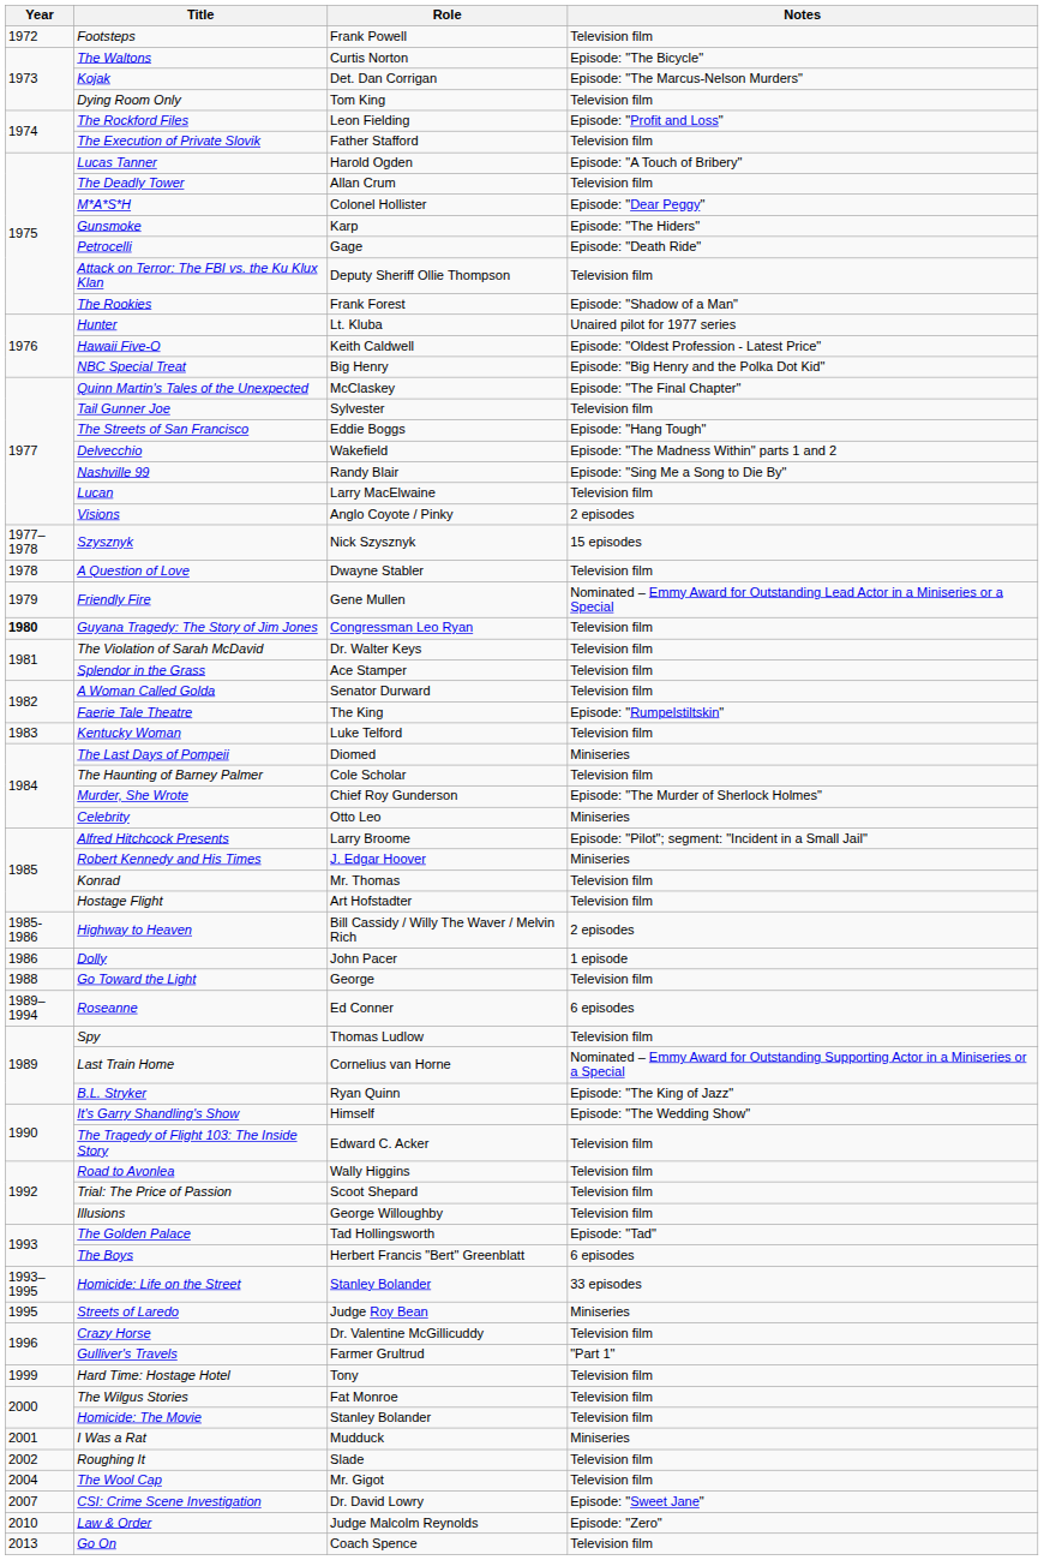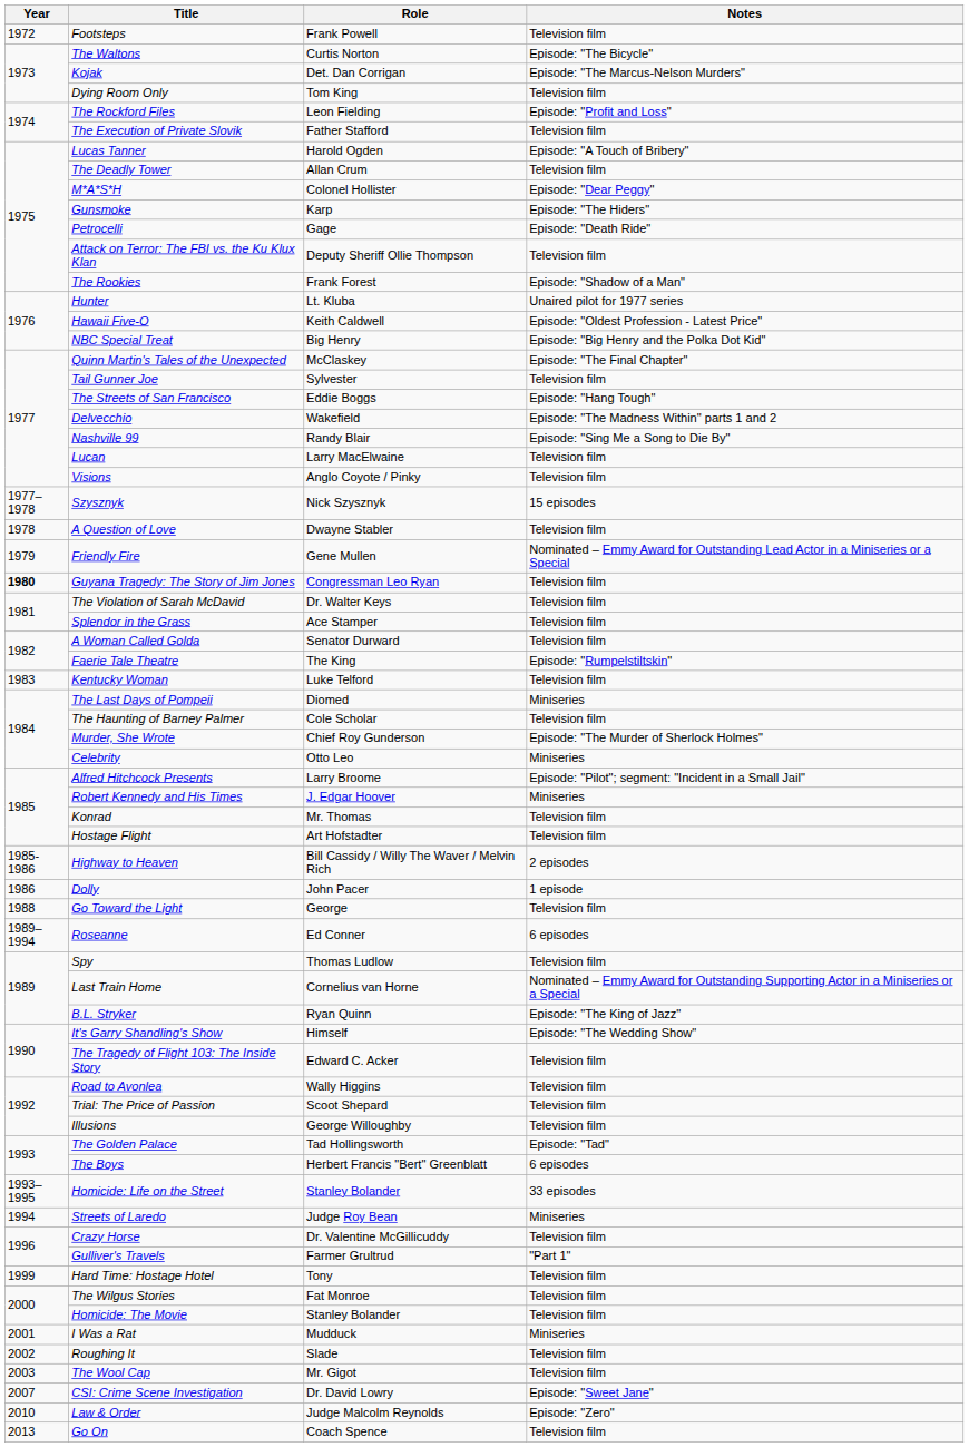 <table class="wikitable sortable">
 <tr>
 <th>Year</th>
 <th>Title</th>
 <th>Role</th>
 <th>Notes</th>
 </tr>
 <tr>
 <td>1972</td>
 <td><em>Footsteps</em></td>
 <td>Frank Powell</td>
 <td>Television film</td>
 </tr>
 <tr>
 <td rowspan="3">1973</td>
 <td><em><a href='#'>The Waltons</a></em></td>
 <td>Curtis Norton</td>
 <td>Episode: "The Bicycle"</td>
 </tr>
 <tr>
 <td><em><a href='#'>Kojak</a></em></td>
 <td>Det. Dan Corrigan</td>
 <td>Episode: "The Marcus-Nelson Murders"</td>
 </tr>
 <tr>
 <td><em>Dying Room Only</em></td>
 <td>Tom King</td>
 <td>Television film</td>
 </tr>
 <tr>
 <td rowspan="2">1974</td>
 <td><em><a href='#'>The Rockford Files</a></em></td>
 <td>Leon Fielding</td>
 <td>Episode: "<a href='#'>Profit and Loss</a>"</td>
 </tr>
 <tr>
 <td><em><a href='#'>The Execution of Private Slovik</a></em></td>
 <td>Father Stafford</td>
 <td>Television film</td>
 </tr>
 <tr>
 <td rowspan="7">1975</td>
 <td><em><a href='#'>Lucas Tanner</a></em></td>
 <td>Harold Ogden</td>
 <td>Episode: "A Touch of Bribery"</td>
 </tr>
 <tr>
 <td><em><a href='#'>The Deadly Tower</a></em></td>
 <td>Allan Crum</td>
 <td>Television film</td>
 </tr>
 <tr>
 <td><em><a href='#'>M*A*S*H</a></em></td>
 <td>Colonel Hollister</td>
 <td>Episode: "<a href='#'>Dear Peggy</a>"</td>
 </tr>
 <tr>
 <td><em><a href='#'>Gunsmoke</a></em></td>
 <td>Karp</td>
 <td>Episode: "The Hiders"</td>
 </tr>
 <tr>
 <td><em><a href='#'>Petrocelli</a></em></td>
 <td>Gage</td>
 <td>Episode: "Death Ride"</td>
 </tr>
 <tr>
 <td><em><a href='#'>Attack on Terror: The FBI vs. the Ku Klux Klan</a></em></td>
 <td>Deputy Sheriff Ollie Thompson</td>
 <td>Television film</td>
 </tr>
 <tr>
 <td><em><a href='#'>The Rookies</a></em></td>
 <td>Frank Forest</td>
 <td>Episode: "Shadow of a Man"</td>
 </tr>
 <tr>
 <td rowspan="3">1976</td>
 <td><em><a href='#'>Hunter</a></em></td>
 <td>Lt. Kluba</td>
 <td>Unaired pilot for 1977 series</td>
 </tr>
 <tr>
 <td><em><a href='#'>Hawaii Five-O</a></em></td>
 <td>Keith Caldwell</td>
 <td>Episode: "Oldest Profession - Latest Price"</td>
 </tr>
 <tr>
 <td><em><a href='#'>NBC Special Treat</a></em></td>
 <td>Big Henry</td>
 <td>Episode: "Big Henry and the Polka Dot Kid"</td>
 </tr>
 <tr>
 <td rowspan="7">1977</td>
 <td><em><a href='#'>Quinn Martin's Tales of the Unexpected</a></em></td>
 <td>McClaskey</td>
 <td>Episode: "The Final Chapter"</td>
 </tr>
 <tr>
 <td><em><a href='#'>Tail Gunner Joe</a></em></td>
 <td>Sylvester</td>
 <td>Television film</td>
 </tr>
 <tr>
 <td><em><a href='#'>The Streets of San Francisco</a></em></td>
 <td>Eddie Boggs</td>
 <td>Episode: "Hang Tough"</td>
 </tr>
 <tr>
 <td><em><a href='#'>Delvecchio</a></em></td>
 <td>Wakefield</td>
 <td>Episode: "The Madness Within" parts 1 and 2</td>
 </tr>
 <tr>
 <td><em><a href='#'>Nashville 99</a></em></td>
 <td>Randy Blair</td>
 <td>Episode: "Sing Me a Song to Die By"</td>
 </tr>
 <tr>
 <td><em><a href='#'>Lucan</a></em></td>
 <td>Larry MacElwaine</td>
 <td>Television film</td>
 </tr>
 <tr>
 <td><em><a href='#'>Visions</a></em></td>
 <td>Anglo Coyote / Pinky</td>
-<td>2 episodes</td>
+<td>Television film</td>
 </tr>
 <tr>
 <td>1977–1978</td>
 <td><em><a href='#'>Szysznyk</a></em></td>
 <td>Nick Szysznyk</td>
 <td>15 episodes</td>
 </tr>
 <tr>
 <td>1978</td>
 <td><em><a href='#'>A Question of Love</a></em></td>
 <td>Dwayne Stabler</td>
 <td>Television film</td>
 </tr>
 <tr>
 <td>1979</td>
 <td><em><a href='#'>Friendly Fire</a></em></td>
 <td>Gene Mullen</td>
 <td>Nominated – <a href='#'>Emmy Award for Outstanding Lead Actor in a Miniseries or a Special</a></td>
 </tr>
 <tr>
 <td><strong>1980</strong></td>
 <td><em><a href='#'>Guyana Tragedy: The Story of Jim Jones</a></em></td>
 <td><a href='#'>Congressman Leo Ryan</a></td>
 <td>Television film</td>
 </tr>
 <tr>
 <td rowspan="2">1981</td>
 <td><em>The Violation of Sarah McDavid</em></td>
 <td>Dr. Walter Keys</td>
 <td>Television film</td>
 </tr>
 <tr>
 <td><em><a href='#'>Splendor in the Grass</a></em></td>
 <td>Ace Stamper</td>
 <td>Television film</td>
 </tr>
 <tr>
 <td rowspan="2">1982</td>
 <td><em><a href='#'>A Woman Called Golda</a></em></td>
 <td>Senator Durward</td>
 <td>Television film</td>
 </tr>
 <tr>
 <td><em><a href='#'>Faerie Tale Theatre</a></em></td>
 <td>The King</td>
 <td>Episode: "<a href='#'>Rumpelstiltskin</a>"</td>
 </tr>
 <tr>
 <td>1983</td>
 <td><em><a href='#'>Kentucky Woman</a></em></td>
 <td>Luke Telford</td>
 <td>Television film</td>
 </tr>
 <tr>
 <td rowspan="4">1984</td>
 <td><em><a href='#'>The Last Days of Pompeii</a></em></td>
 <td>Diomed</td>
 <td>Miniseries</td>
 </tr>
 <tr>
 <td><em>The Haunting of Barney Palmer</em></td>
 <td>Cole Scholar</td>
 <td>Television film</td>
 </tr>
 <tr>
 <td><em><a href='#'>Murder, She Wrote</a></em></td>
 <td>Chief Roy Gunderson</td>
 <td>Episode: "The Murder of Sherlock Holmes"</td>
 </tr>
 <tr>
 <td><em><a href='#'>Celebrity</a></em></td>
 <td>Otto Leo</td>
 <td>Miniseries</td>
 </tr>
 <tr>
 <td rowspan="4">1985</td>
 <td><em><a href='#'>Alfred Hitchcock Presents</a></em></td>
 <td>Larry Broome</td>
 <td>Episode: "Pilot"; segment: "Incident in a Small Jail"</td>
 </tr>
 <tr>
 <td><em><a href='#'>Robert Kennedy and His Times</a></em></td>
 <td><a href='#'>J. Edgar Hoover</a></td>
 <td>Miniseries</td>
 </tr>
 <tr>
 <td><em>Konrad</em></td>
 <td>Mr. Thomas</td>
 <td>Television film</td>
 </tr>
 <tr>
 <td><em>Hostage Flight</em></td>
 <td>Art Hofstadter</td>
 <td>Television film</td>
 </tr>
 <tr>
 <td>1985-1986</td>
 <td><em><a href='#'>Highway to Heaven</a></em></td>
 <td>Bill Cassidy / Willy The Waver / Melvin Rich</td>
 <td>2 episodes</td>
 </tr>
 <tr>
 <td>1986</td>
 <td><em><a href='#'>Dolly</a></em></td>
 <td>John Pacer</td>
 <td>1 episode</td>
 </tr>
 <tr>
 <td>1988</td>
 <td><em><a href='#'>Go Toward the Light</a></em></td>
 <td>George</td>
 <td>Television film</td>
 </tr>
 <tr>
 <td>1989–1994</td>
 <td><em><a href='#'>Roseanne</a></em></td>
 <td>Ed Conner</td>
 <td>6 episodes</td>
 </tr>
 <tr>
 <td rowspan="3">1989</td>
 <td><em>Spy</em></td>
 <td>Thomas Ludlow</td>
 <td>Television film</td>
 </tr>
 <tr>
 <td><em>Last Train Home</em></td>
 <td>Cornelius van Horne</td>
 <td>Nominated – <a href='#'>Emmy Award for Outstanding Supporting Actor in a Miniseries or a Special</a></td>
 </tr>
 <tr>
 <td><em><a href='#'>B.L. Stryker</a></em></td>
 <td>Ryan Quinn</td>
 <td>Episode: "The King of Jazz"</td>
 </tr>
 <tr>
 <td rowspan="2">1990</td>
 <td><em><a href='#'>It's Garry Shandling's Show</a></em></td>
 <td>Himself</td>
 <td>Episode: "The Wedding Show"</td>
 </tr>
 <tr>
 <td><em><a href='#'>The Tragedy of Flight 103: The Inside Story</a></em></td>
 <td>Edward C. Acker</td>
 <td>Television film</td>
 </tr>
 <tr>
 <td rowspan="3">1992</td>
 <td><em><a href='#'>Road to Avonlea</a></em></td>
 <td>Wally Higgins</td>
 <td>Television film</td>
 </tr>
 <tr>
 <td><em>Trial: The Price of Passion</em></td>
 <td>Scoot Shepard</td>
 <td>Television film</td>
 </tr>
 <tr>
 <td><em>Illusions</em></td>
 <td>George Willoughby</td>
 <td>Television film</td>
 </tr>
 <tr>
 <td rowspan="2">1993</td>
 <td><em><a href='#'>The Golden Palace</a></em></td>
 <td>Tad Hollingsworth</td>
 <td>Episode: "Tad"</td>
 </tr>
 <tr>
 <td><em><a href='#'>The Boys</a></em></td>
 <td>Herbert Francis "Bert" Greenblatt</td>
 <td>6 episodes</td>
 </tr>
 <tr>
 <td>1993–1995</td>
 <td><em><a href='#'>Homicide: Life on the Street</a></em></td>
 <td><a href='#'>Stanley Bolander</a></td>
 <td>33 episodes</td>
 </tr>
 <tr>
-<td>1995</td>
+<td>1994</td>
 <td><em><a href='#'>Streets of Laredo</a></em></td>
 <td>Judge <a href='#'>Roy Bean</a></td>
 <td>Miniseries</td>
 </tr>
 <tr>
 <td rowspan="2">1996</td>
 <td><em><a href='#'>Crazy Horse</a></em></td>
 <td>Dr. Valentine McGillicuddy</td>
 <td>Television film</td>
 </tr>
 <tr>
 <td><em><a href='#'>Gulliver's Travels</a></em></td>
 <td>Farmer Grultrud</td>
 <td>"Part 1"</td>
 </tr>
 <tr>
 <td>1999</td>
 <td><em>Hard Time: Hostage Hotel</em></td>
 <td>Tony</td>
 <td>Television film</td>
 </tr>
 <tr>
 <td rowspan="2">2000</td>
 <td><em>The Wilgus Stories</em></td>
 <td>Fat Monroe</td>
 <td>Television film</td>
 </tr>
 <tr>
 <td><em><a href='#'>Homicide: The Movie</a></em></td>
 <td>Stanley Bolander</td>
 <td>Television film</td>
 </tr>
 <tr>
 <td>2001</td>
 <td><em>I Was a Rat</em></td>
 <td>Mudduck</td>
 <td>Miniseries</td>
 </tr>
 <tr>
 <td>2002</td>
 <td><em>Roughing It</em></td>
 <td>Slade</td>
 <td>Television film</td>
 </tr>
 <tr>
-<td>2004</td>
+<td>2003</td>
 <td><em><a href='#'>The Wool Cap</a></em></td>
 <td>Mr. Gigot</td>
 <td>Television film</td>
 </tr>
 <tr>
 <td>2007</td>
 <td><em><a href='#'>CSI: Crime Scene Investigation</a></em></td>
 <td>Dr. David Lowry</td>
 <td>Episode: "<a href='#'>Sweet Jane</a>"</td>
 </tr>
 <tr>
 <td>2010</td>
 <td><em><a href='#'>Law & Order</a></em></td>
 <td>Judge Malcolm Reynolds</td>
 <td>Episode: "Zero"</td>
 </tr>
 <tr>
 <td>2013</td>
 <td><em><a href='#'>Go On</a></em></td>
 <td>Coach Spence</td>
 <td>Television film</td>
 </tr>
 </table>
